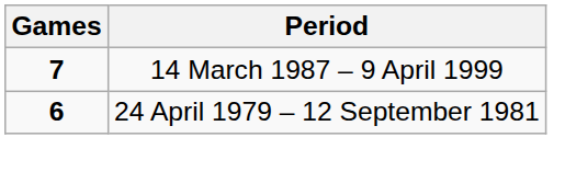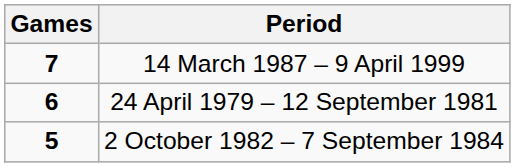 <table class="wikitable sortable" style="text-align:center;">
 <tr>
 <th>Games</th>
 <th>Period</th>
 </tr>
 <tr>
 <td><strong>7</strong></td>
 <td>14 March 1987 – 9 April 1999</td>
 </tr>
 <tr>
 <td><strong>6</strong></td>
 <td>24 April 1979 – 12 September 1981</td>
 </tr>
+<tr>
+<td><strong>5</strong></td>
+<td>2 October 1982 – 7 September 1984</td>
+</tr>
 </table>
